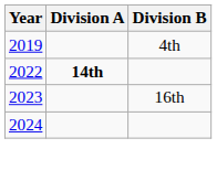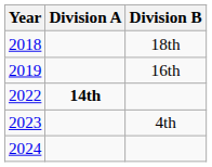 <table class="wikitable" style="text-align:center">
 <tr>
 <th>Year</th>
 <th>Division A</th>
 <th>Division B</th>
 </tr>
 <tr>
+<td><a href='#'>2018</a></td>
+<td></td>
+<td>18th</td>
+</tr>
+<tr>
 <td><a href='#'>2019</a></td>
 <td></td>
-<td>4th</td>
+<td>16th</td>
 </tr>
 <tr>
 <td><a href='#'>2022</a></td>
 <td><strong>14th</strong></td>
 <td></td>
 </tr>
 <tr>
 <td><a href='#'>2023</a></td>
 <td></td>
-<td>16th</td>
+<td>4th</td>
 </tr>
 <tr>
 <td><a href='#'>2024</a></td>
 <td></td>
 <td></td>
 </tr>
 </table>
